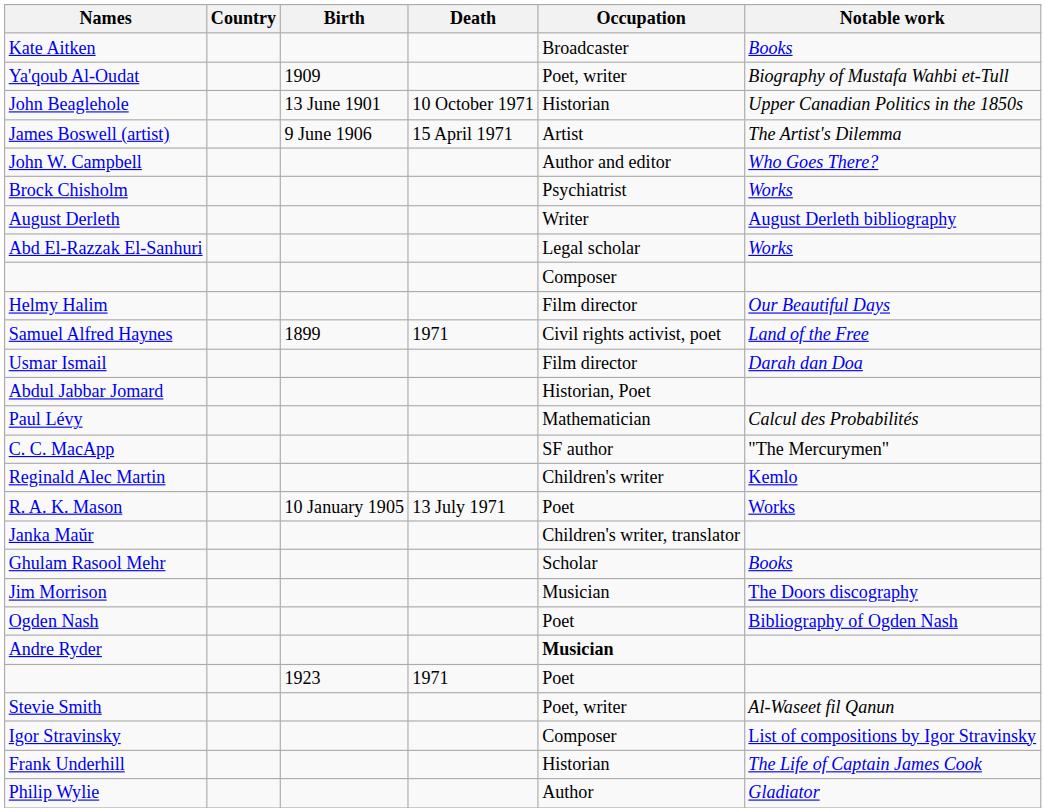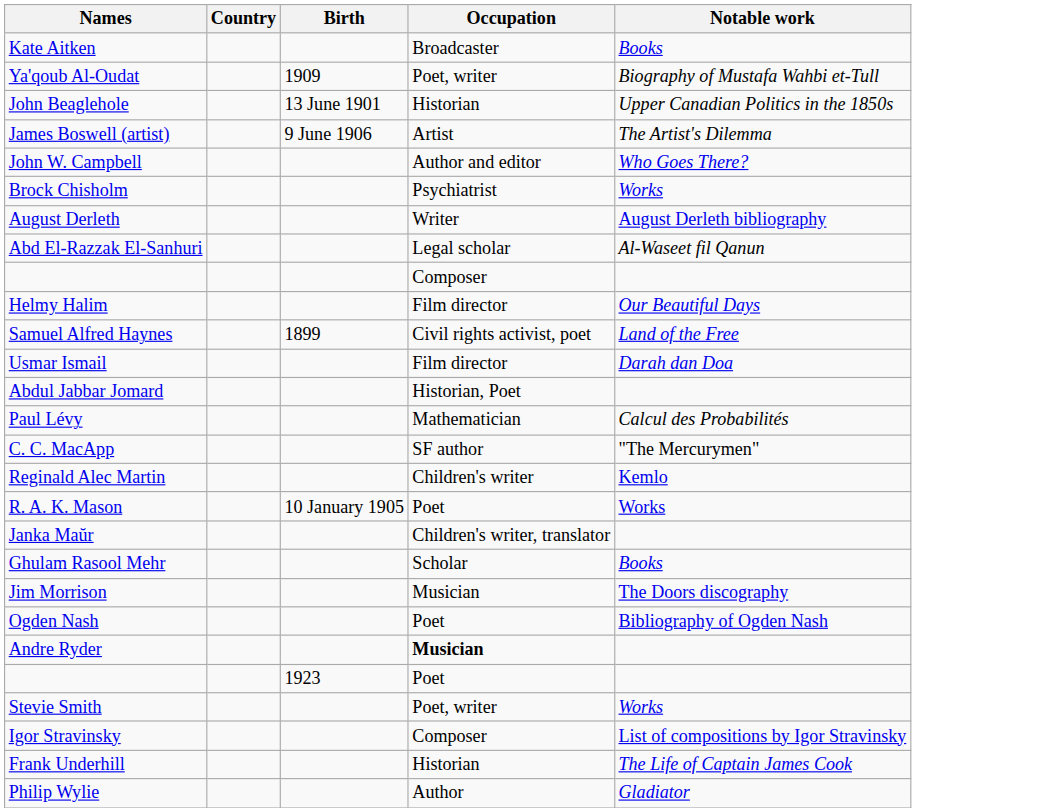 <table class="wikitable sortable" border="1" style="border-spacing:0 style="width:100%">
 <tr>
 <th>Names</th>
 <th>Country</th>
 <th>Birth</th>
-<th>Death</th>
 <th>Occupation</th>
 <th>Notable work</th>
 </tr>
 <tr>
 <td><a href='#'>Kate Aitken</a></td>
-<td></td>
 <td></td>
 <td></td>
 <td>Broadcaster</td>
 <td><em><a href='#'>Books</a></em></td>
 </tr>
 <tr>
 <td><a href='#'>Ya'qoub Al-Oudat</a></td>
 <td></td>
 <td>1909</td>
-<td></td>
 <td>Poet, writer</td>
 <td><em>Biography of Mustafa Wahbi et-Tull</em></td>
 </tr>
 <tr>
 <td><a href='#'>John Beaglehole</a></td>
 <td></td>
 <td>13 June 1901</td>
-<td>10 October 1971</td>
 <td>Historian</td>
 <td><em>Upper Canadian Politics in the 1850s</em></td>
 </tr>
 <tr>
 <td><a href='#'>James Boswell (artist)</a></td>
 <td></td>
 <td>9 June 1906</td>
-<td>15 April 1971</td>
 <td>Artist</td>
 <td><em>The Artist's Dilemma</em></td>
 </tr>
 <tr>
 <td><a href='#'>John W. Campbell</a></td>
-<td></td>
 <td></td>
 <td></td>
 <td>Author and editor</td>
 <td><em><a href='#'>Who Goes There?</a></em></td>
 </tr>
 <tr>
 <td><a href='#'>Brock Chisholm</a></td>
 <td></td>
 <td></td>
-<td></td>
 <td>Psychiatrist</td>
 <td><em><a href='#'>Works</a></em></td>
 </tr>
 <tr>
 <td><a href='#'>August Derleth</a></td>
-<td></td>
 <td></td>
 <td></td>
 <td>Writer</td>
 <td><a href='#'>August Derleth bibliography</a></td>
 </tr>
 <tr>
 <td><a href='#'>Abd El-Razzak El-Sanhuri</a></td>
 <td></td>
 <td></td>
-<td></td>
 <td>Legal scholar</td>
-<td><em><a href='#'>Works</a></em></td>
+<td><em>Al-Waseet fil Qanun</em></td>
 </tr>
 <tr>
-<td></td>
 <td></td>
 <td></td>
 <td></td>
 <td>Composer</td>
 <td></td>
 </tr>
 <tr>
 <td><a href='#'>Helmy Halim</a></td>
 <td></td>
 <td></td>
-<td></td>
 <td>Film director</td>
 <td><em><a href='#'>Our Beautiful Days</a></em></td>
 </tr>
 <tr>
 <td><a href='#'>Samuel Alfred Haynes</a></td>
 <td></td>
 <td>1899</td>
-<td>1971</td>
 <td>Civil rights activist, poet</td>
 <td><em><a href='#'>Land of the Free</a></em></td>
 </tr>
 <tr>
 <td><a href='#'>Usmar Ismail</a></td>
-<td></td>
 <td></td>
 <td></td>
 <td>Film director</td>
 <td><em><a href='#'>Darah dan Doa</a></em></td>
 </tr>
 <tr>
 <td><a href='#'>Abdul Jabbar Jomard</a></td>
 <td></td>
 <td></td>
-<td></td>
 <td>Historian, Poet</td>
 <td></td>
 </tr>
 <tr>
 <td><a href='#'>Paul Lévy</a></td>
-<td></td>
 <td></td>
 <td></td>
 <td>Mathematician</td>
 <td><em>Calcul des Probabilités</em></td>
 </tr>
 <tr>
 <td><a href='#'>C. C. MacApp</a></td>
 <td></td>
 <td></td>
-<td></td>
 <td>SF author</td>
 <td>"The Mercurymen"</td>
 </tr>
 <tr>
 <td><a href='#'>Reginald Alec Martin</a></td>
-<td></td>
 <td></td>
 <td></td>
 <td>Children's writer</td>
 <td><a href='#'>Kemlo</a></td>
 </tr>
 <tr>
 <td><a href='#'>R. A. K. Mason</a></td>
 <td></td>
 <td>10 January 1905</td>
-<td>13 July 1971</td>
 <td>Poet</td>
 <td><a href='#'>Works</a></td>
 </tr>
 <tr>
 <td><a href='#'>Janka Maŭr</a></td>
-<td></td>
 <td></td>
 <td></td>
 <td>Children's writer, translator</td>
 <td></td>
 </tr>
 <tr>
 <td><a href='#'>Ghulam Rasool Mehr</a></td>
 <td></td>
 <td></td>
-<td></td>
 <td>Scholar</td>
 <td><em><a href='#'>Books</a></em></td>
 </tr>
 <tr>
 <td><a href='#'>Jim Morrison</a></td>
-<td></td>
 <td></td>
 <td></td>
 <td>Musician</td>
 <td><a href='#'>The Doors discography</a></td>
 </tr>
 <tr>
 <td><a href='#'>Ogden Nash</a></td>
 <td></td>
 <td></td>
-<td></td>
 <td>Poet</td>
 <td><a href='#'>Bibliography of Ogden Nash</a></td>
 </tr>
 <tr>
 <td><a href='#'>Andre Ryder</a></td>
 <td><br></td>
-<td></td>
 <td></td>
 <td><strong>Musician</strong></td>
 <td></td>
 </tr>
 <tr>
 <td></td>
 <td></td>
 <td>1923</td>
-<td>1971</td>
 <td>Poet</td>
 <td></td>
 </tr>
 <tr>
 <td><a href='#'>Stevie Smith</a></td>
 <td></td>
 <td></td>
-<td></td>
 <td>Poet, writer</td>
-<td><em>Al-Waseet fil Qanun</em></td>
+<td><em><a href='#'>Works</a></em></td>
 </tr>
 <tr>
 <td><a href='#'>Igor Stravinsky</a></td>
-<td></td>
 <td></td>
 <td></td>
 <td>Composer</td>
 <td><a href='#'>List of compositions by Igor Stravinsky</a></td>
 </tr>
 <tr>
 <td><a href='#'>Frank Underhill</a></td>
 <td></td>
 <td></td>
-<td></td>
 <td>Historian</td>
 <td><em><a href='#'>The Life of Captain James Cook</a></em></td>
 </tr>
 <tr>
 <td><a href='#'>Philip Wylie</a></td>
 <td></td>
 <td></td>
-<td></td>
 <td>Author</td>
 <td><em><a href='#'>Gladiator</a></em></td>
 </tr>
 </table>
